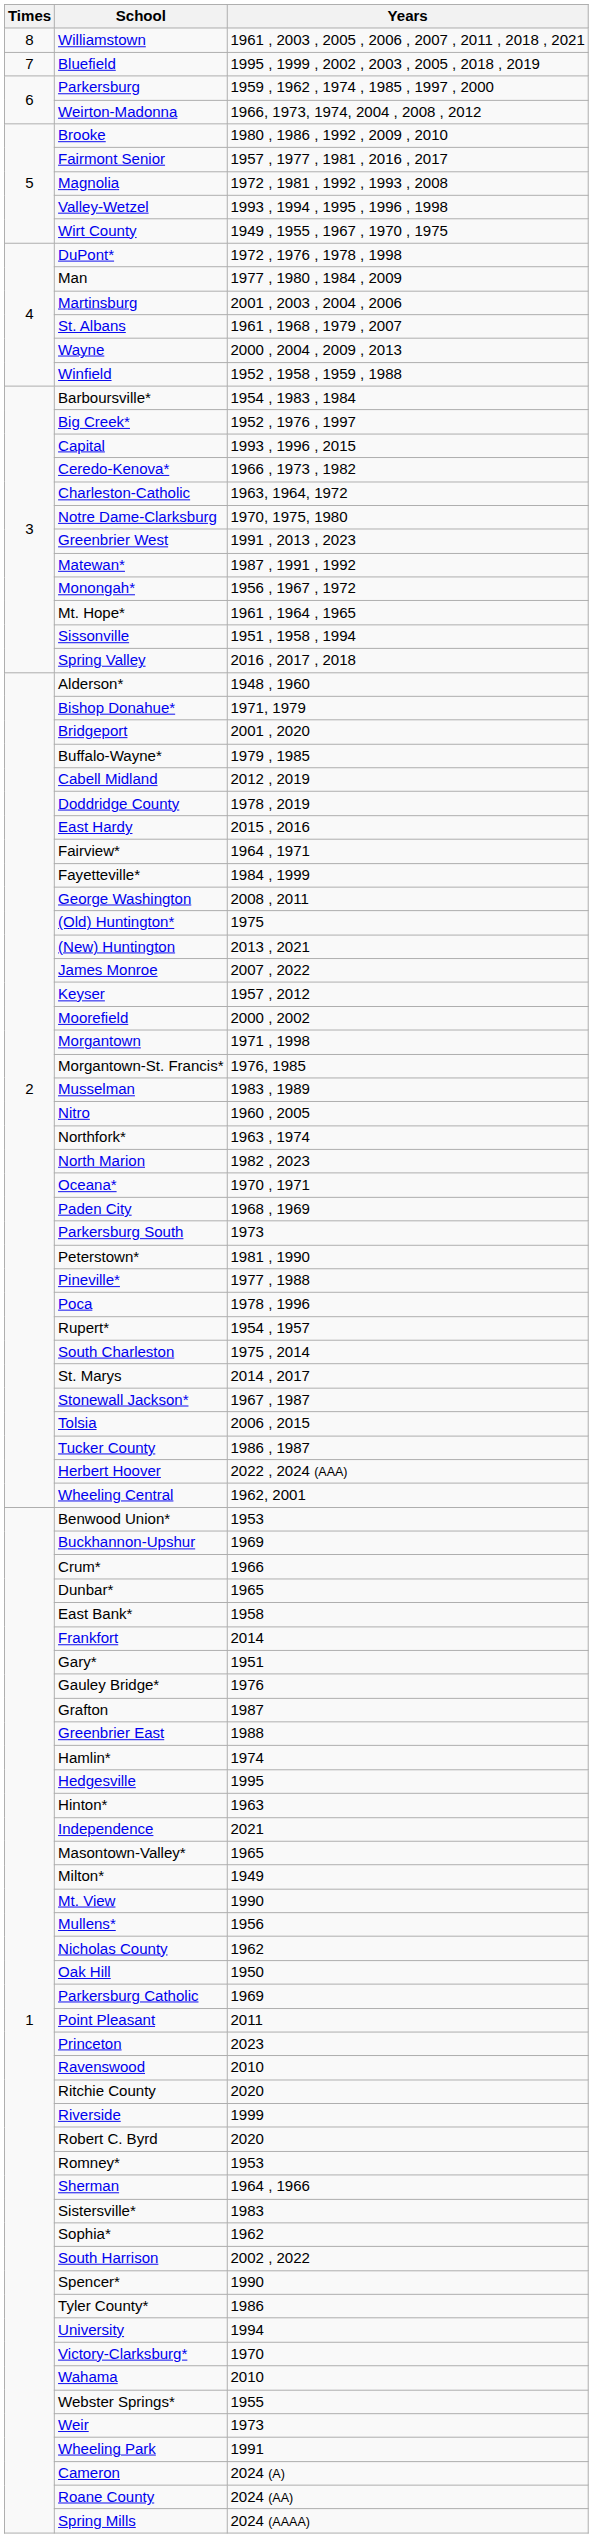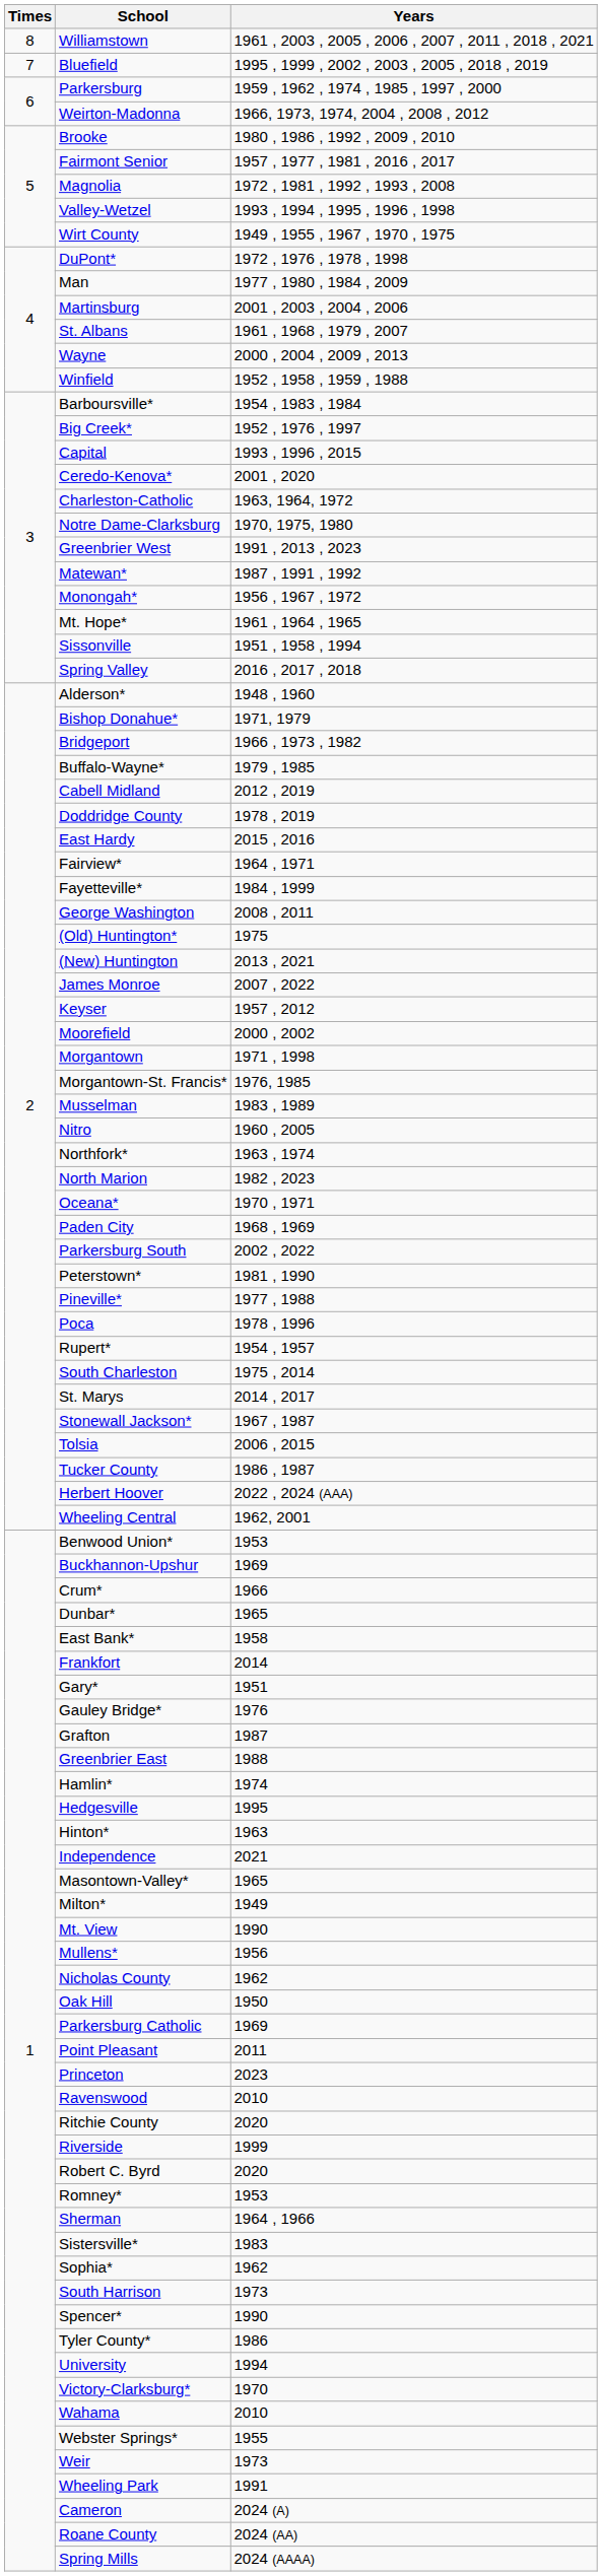 <table class="wikitable">
 <tr>
 <th>Times</th>
 <th>School</th>
 <th>Years</th>
 </tr>
 <tr>
 <td style="text-align: center;">8</td>
 <td><a href='#'>Williamstown</a></td>
 <td>1961 , 2003 , 2005 , 2006 , 2007 , 2011 , 2018 , 2021 </td>
 </tr>
 <tr>
 <td style="text-align: center;">7</td>
 <td><a href='#'>Bluefield</a></td>
 <td>1995 , 1999 , 2002 , 2003 , 2005 , 2018 , 2019 </td>
 </tr>
 <tr>
 <td rowspan=2 style="text-align: center;">6</td>
 <td><a href='#'>Parkersburg</a></td>
 <td>1959 , 1962 , 1974 , 1985 , 1997 , 2000 </td>
 </tr>
 <tr>
 <td><a href='#'>Weirton-Madonna</a></td>
 <td>1966, 1973, 1974, 2004 , 2008 , 2012 </td>
 </tr>
 <tr>
 <td rowspan=5 style="text-align: center;">5</td>
 <td><a href='#'>Brooke</a></td>
 <td>1980 , 1986 , 1992 , 2009 , 2010 </td>
 </tr>
 <tr>
 <td><a href='#'>Fairmont Senior</a></td>
 <td>1957 , 1977 , 1981 , 2016 , 2017 </td>
 </tr>
 <tr>
 <td><a href='#'>Magnolia</a></td>
 <td>1972 , 1981 , 1992 , 1993 , 2008 </td>
 </tr>
 <tr>
 <td><a href='#'>Valley-Wetzel</a></td>
 <td>1993 , 1994 , 1995 , 1996 , 1998 </td>
 </tr>
 <tr>
 <td><a href='#'>Wirt County</a></td>
 <td>1949 , 1955 , 1967 , 1970 , 1975 </td>
 </tr>
 <tr>
 <td rowspan=6 style="text-align: center;">4</td>
 <td><a href='#'>DuPont*</a></td>
 <td>1972 , 1976 , 1978 , 1998 </td>
 </tr>
 <tr>
 <td>Man</td>
 <td>1977 , 1980 , 1984 , 2009 </td>
 </tr>
 <tr>
 <td><a href='#'>Martinsburg</a></td>
 <td>2001 , 2003 , 2004 , 2006 </td>
 </tr>
 <tr>
 <td><a href='#'>St. Albans</a></td>
 <td>1961 , 1968 , 1979 , 2007 </td>
 </tr>
 <tr>
 <td><a href='#'>Wayne</a></td>
 <td>2000 , 2004 , 2009 , 2013 </td>
 </tr>
 <tr>
 <td><a href='#'>Winfield</a></td>
 <td>1952 , 1958 , 1959 , 1988 </td>
 </tr>
 <tr>
 <td rowspan="12" style="text-align: center;">3</td>
 <td>Barboursville*</td>
 <td>1954 , 1983 , 1984 </td>
 </tr>
 <tr>
 <td><a href='#'>Big Creek*</a></td>
 <td>1952 , 1976 , 1997 </td>
 </tr>
 <tr>
 <td><a href='#'>Capital</a></td>
 <td>1993 , 1996 , 2015 </td>
 </tr>
 <tr>
 <td><a href='#'>Ceredo-Kenova*</a></td>
-<td>1966 , 1973 , 1982 </td>
+<td>2001 , 2020 </td>
 </tr>
 <tr>
 <td><a href='#'>Charleston-Catholic</a></td>
 <td>1963, 1964, 1972</td>
 </tr>
 <tr>
 <td><a href='#'>Notre Dame-Clarksburg</a></td>
 <td>1970, 1975, 1980 </td>
 </tr>
 <tr>
 <td><a href='#'>Greenbrier West</a></td>
 <td>1991 , 2013 , 2023 </td>
 </tr>
 <tr>
 <td><a href='#'>Matewan*</a></td>
 <td>1987 , 1991 , 1992 </td>
 </tr>
 <tr>
 <td><a href='#'>Monongah*</a></td>
 <td>1956 , 1967 , 1972 </td>
 </tr>
 <tr>
 <td>Mt. Hope*</td>
 <td>1961 , 1964 , 1965 </td>
 </tr>
 <tr>
 <td><a href='#'>Sissonville</a></td>
 <td>1951 , 1958 , 1994 </td>
 </tr>
 <tr>
 <td><a href='#'>Spring Valley</a></td>
 <td>2016 , 2017 , 2018 </td>
 </tr>
 <tr>
 <td rowspan="35" style="text-align: center;">2</td>
 <td>Alderson*</td>
 <td>1948 , 1960 </td>
 </tr>
 <tr>
 <td><a href='#'>Bishop Donahue*</a></td>
 <td>1971, 1979 </td>
 </tr>
 <tr>
 <td><a href='#'>Bridgeport</a></td>
-<td>2001 , 2020 </td>
+<td>1966 , 1973 , 1982 </td>
 </tr>
 <tr>
 <td>Buffalo-Wayne*</td>
 <td>1979 , 1985 </td>
 </tr>
 <tr>
 <td><a href='#'>Cabell Midland</a></td>
 <td>2012 , 2019 </td>
 </tr>
 <tr>
 <td><a href='#'>Doddridge County</a></td>
 <td>1978 , 2019 </td>
 </tr>
 <tr>
 <td><a href='#'>East Hardy</a></td>
 <td>2015 , 2016 </td>
 </tr>
 <tr>
 <td>Fairview*</td>
 <td>1964 , 1971 </td>
 </tr>
 <tr>
 <td>Fayetteville*</td>
 <td>1984 , 1999 </td>
 </tr>
 <tr>
 <td><a href='#'>George Washington</a></td>
 <td>2008 , 2011 </td>
 </tr>
 <tr>
 <td><a href='#'>(Old) Huntington*</a></td>
 <td>1975 </td>
 </tr>
 <tr>
 <td><a href='#'>(New) Huntington</a></td>
 <td>2013 , 2021 </td>
 </tr>
 <tr>
 <td><a href='#'>James Monroe</a></td>
 <td>2007 , 2022 </td>
 </tr>
 <tr>
 <td><a href='#'>Keyser</a></td>
 <td>1957 , 2012 </td>
 </tr>
 <tr>
 <td><a href='#'>Moorefield</a></td>
 <td>2000 , 2002 </td>
 </tr>
 <tr>
 <td><a href='#'>Morgantown</a></td>
 <td>1971 , 1998 </td>
 </tr>
 <tr>
 <td>Morgantown-St. Francis*</td>
 <td>1976, 1985 </td>
 </tr>
 <tr>
 <td><a href='#'>Musselman</a></td>
 <td>1983 , 1989 </td>
 </tr>
 <tr>
 <td><a href='#'>Nitro</a></td>
 <td>1960 , 2005 </td>
 </tr>
 <tr>
 <td>Northfork*</td>
 <td>1963 , 1974 </td>
 </tr>
 <tr>
 <td><a href='#'>North Marion</a></td>
 <td>1982 , 2023 </td>
 </tr>
 <tr>
 <td><a href='#'>Oceana*</a></td>
 <td>1970 , 1971 </td>
 </tr>
 <tr>
 <td><a href='#'>Paden City</a></td>
 <td>1968 , 1969 </td>
 </tr>
 <tr>
 <td><a href='#'>Parkersburg South</a></td>
-<td>1973 </td>
+<td>2002 , 2022 </td>
 </tr>
 <tr>
 <td>Peterstown*</td>
 <td>1981 , 1990 </td>
 </tr>
 <tr>
 <td><a href='#'>Pineville*</a></td>
 <td>1977 , 1988 </td>
 </tr>
 <tr>
 <td><a href='#'>Poca</a></td>
 <td>1978 , 1996 </td>
 </tr>
 <tr>
 <td>Rupert*</td>
 <td>1954 , 1957 </td>
 </tr>
 <tr>
 <td><a href='#'>South Charleston</a></td>
 <td>1975 , 2014 </td>
 </tr>
 <tr>
 <td>St. Marys</td>
 <td>2014 , 2017 </td>
 </tr>
 <tr>
 <td><a href='#'>Stonewall Jackson*</a></td>
 <td>1967 , 1987 </td>
 </tr>
 <tr>
 <td><a href='#'>Tolsia</a></td>
 <td>2006 , 2015 </td>
 </tr>
 <tr>
 <td><a href='#'>Tucker County</a></td>
 <td>1986 , 1987 </td>
 </tr>
 <tr>
 <td><a href='#'>Herbert Hoover</a></td>
 <td>2022 , 2024 <small>(AAA)</small></td>
 </tr>
 <tr>
 <td><a href='#'>Wheeling Central</a></td>
 <td>1962, 2001 </td>
 </tr>
 <tr>
 <td rowspan="43" style="text-align: center;">1</td>
 <td>Benwood Union*</td>
 <td>1953 </td>
 </tr>
 <tr>
 <td><a href='#'>Buckhannon-Upshur</a></td>
 <td>1969 </td>
 </tr>
 <tr>
 <td>Crum*</td>
 <td>1966 </td>
 </tr>
 <tr>
 <td>Dunbar*</td>
 <td>1965 </td>
 </tr>
 <tr>
 <td>East Bank*</td>
 <td>1958 </td>
 </tr>
 <tr>
 <td><a href='#'>Frankfort</a></td>
 <td>2014 </td>
 </tr>
 <tr>
 <td>Gary*</td>
 <td>1951 </td>
 </tr>
 <tr>
 <td>Gauley Bridge*</td>
 <td>1976 </td>
 </tr>
 <tr>
 <td>Grafton</td>
 <td>1987 </td>
 </tr>
 <tr>
 <td><a href='#'>Greenbrier East</a></td>
 <td>1988 </td>
 </tr>
 <tr>
 <td>Hamlin*</td>
 <td>1974 </td>
 </tr>
 <tr>
 <td><a href='#'>Hedgesville</a></td>
 <td>1995 </td>
 </tr>
 <tr>
 <td>Hinton*</td>
 <td>1963 </td>
 </tr>
 <tr>
 <td><a href='#'>Independence</a></td>
 <td>2021 </td>
 </tr>
 <tr>
 <td>Masontown-Valley*</td>
 <td>1965 </td>
 </tr>
 <tr>
 <td>Milton*</td>
 <td>1949 </td>
 </tr>
 <tr>
 <td><a href='#'>Mt. View</a></td>
 <td>1990 </td>
 </tr>
 <tr>
 <td><a href='#'>Mullens*</a></td>
 <td>1956 </td>
 </tr>
 <tr>
 <td><a href='#'>Nicholas County</a></td>
 <td>1962 </td>
 </tr>
 <tr>
 <td><a href='#'>Oak Hill</a></td>
 <td>1950 </td>
 </tr>
 <tr>
 <td><a href='#'>Parkersburg Catholic</a></td>
 <td>1969</td>
 </tr>
 <tr>
 <td><a href='#'>Point Pleasant</a></td>
 <td>2011 </td>
 </tr>
 <tr>
 <td><a href='#'>Princeton</a></td>
 <td>2023 </td>
 </tr>
 <tr>
 <td><a href='#'>Ravenswood</a></td>
 <td>2010 </td>
 </tr>
 <tr>
 <td>Ritchie County</td>
 <td>2020 </td>
 </tr>
 <tr>
 <td><a href='#'>Riverside</a></td>
 <td>1999 </td>
 </tr>
 <tr>
 <td>Robert C. Byrd</td>
 <td>2020 </td>
 </tr>
 <tr>
 <td>Romney*</td>
 <td>1953 </td>
 </tr>
 <tr>
 <td><a href='#'>Sherman</a></td>
 <td>1964 , 1966 </td>
 </tr>
 <tr>
 <td>Sistersville*</td>
 <td>1983 </td>
 </tr>
 <tr>
 <td>Sophia*</td>
 <td>1962 </td>
 </tr>
 <tr>
 <td><a href='#'>South Harrison</a></td>
-<td>2002 , 2022 </td>
+<td>1973 </td>
 </tr>
 <tr>
 <td>Spencer*</td>
 <td>1990 </td>
 </tr>
 <tr>
 <td>Tyler County*</td>
 <td>1986 </td>
 </tr>
 <tr>
 <td><a href='#'>University</a></td>
 <td>1994 </td>
 </tr>
 <tr>
 <td><a href='#'>Victory-Clarksburg*</a></td>
 <td>1970 </td>
 </tr>
 <tr>
 <td><a href='#'>Wahama</a></td>
 <td>2010 </td>
 </tr>
 <tr>
 <td>Webster Springs*</td>
 <td>1955 </td>
 </tr>
 <tr>
 <td><a href='#'>Weir</a></td>
 <td>1973 </td>
 </tr>
 <tr>
 <td><a href='#'>Wheeling Park</a></td>
 <td>1991 </td>
 </tr>
 <tr>
 <td><a href='#'>Cameron</a></td>
 <td>2024 <small>(A)</small></td>
 </tr>
 <tr>
 <td><a href='#'>Roane County</a></td>
 <td>2024 <small>(AA)</small></td>
 </tr>
 <tr>
 <td><a href='#'>Spring Mills</a></td>
 <td>2024 <small>(AAAA)</small></td>
 </tr>
 </table>
